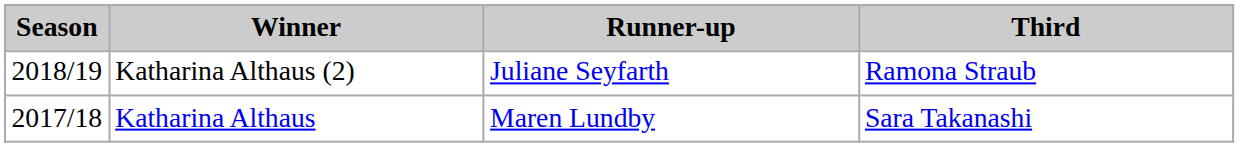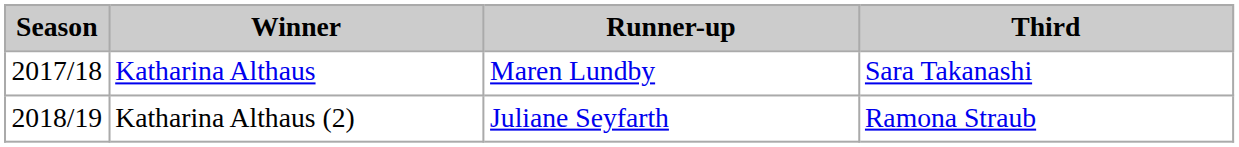 <table class="wikitable plainrowheaders" style="background:#fff; font-size:86%; line-height:16px; border:grey solid 1px; border-collapse:collapse;">
 <tr style="background:#ccc; text-align:center;">
 <th style="background:#ccc;" width="40">Season</th>
 <th style="background:#ccc;" width="180">Winner</th>
 <th style="background:#ccc;" width="180">Runner-up</th>
 <th style="background:#ccc;" width="180">Third</th>
 </tr>
 <tr>
+<td align=center>2017/18</td>
+<td> <a href='#'>Katharina Althaus</a></td>
+<td> <a href='#'>Maren Lundby</a></td>
+<td> <a href='#'>Sara Takanashi</a></td>
+</tr>
+<tr>
 <td align=center>2018/19</td>
 <td> Katharina Althaus (2)</td>
 <td> <a href='#'>Juliane Seyfarth</a></td>
 <td> <a href='#'>Ramona Straub</a></td>
 </tr>
-<tr>
-<td align=center>2017/18</td>
-<td> <a href='#'>Katharina Althaus</a></td>
-<td> <a href='#'>Maren Lundby</a></td>
-<td> <a href='#'>Sara Takanashi</a></td>
-</tr>
 </table>
